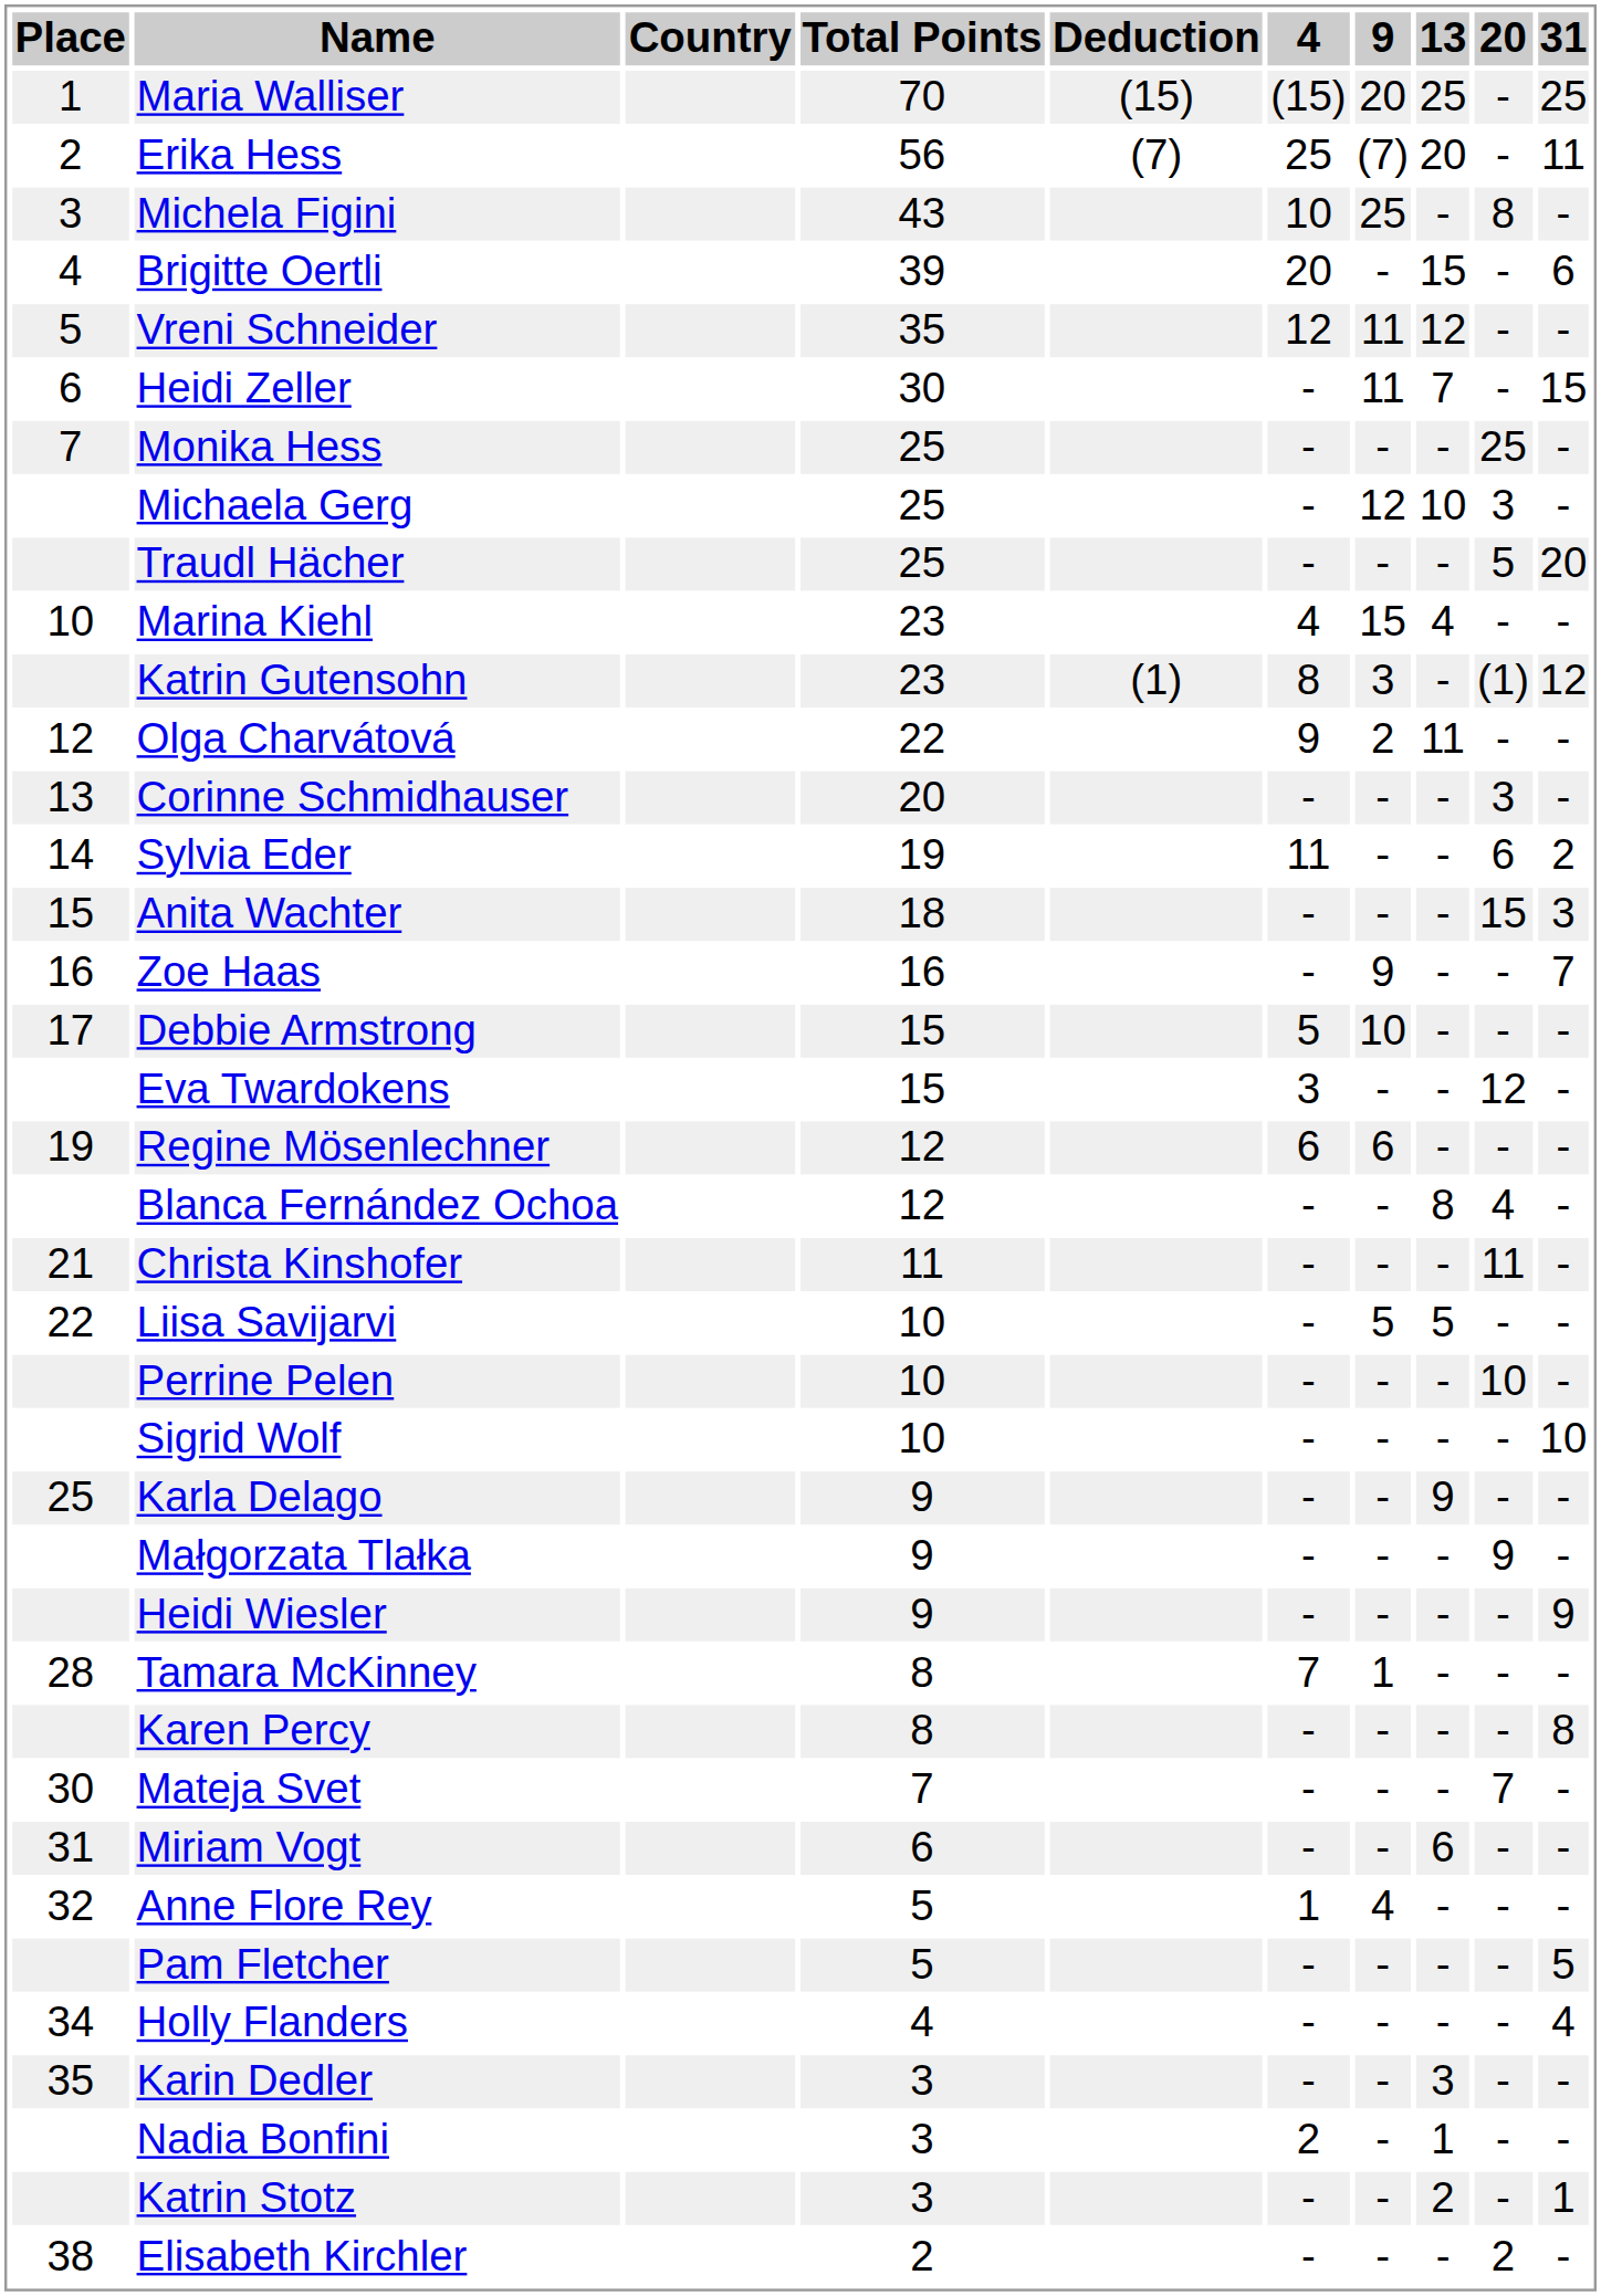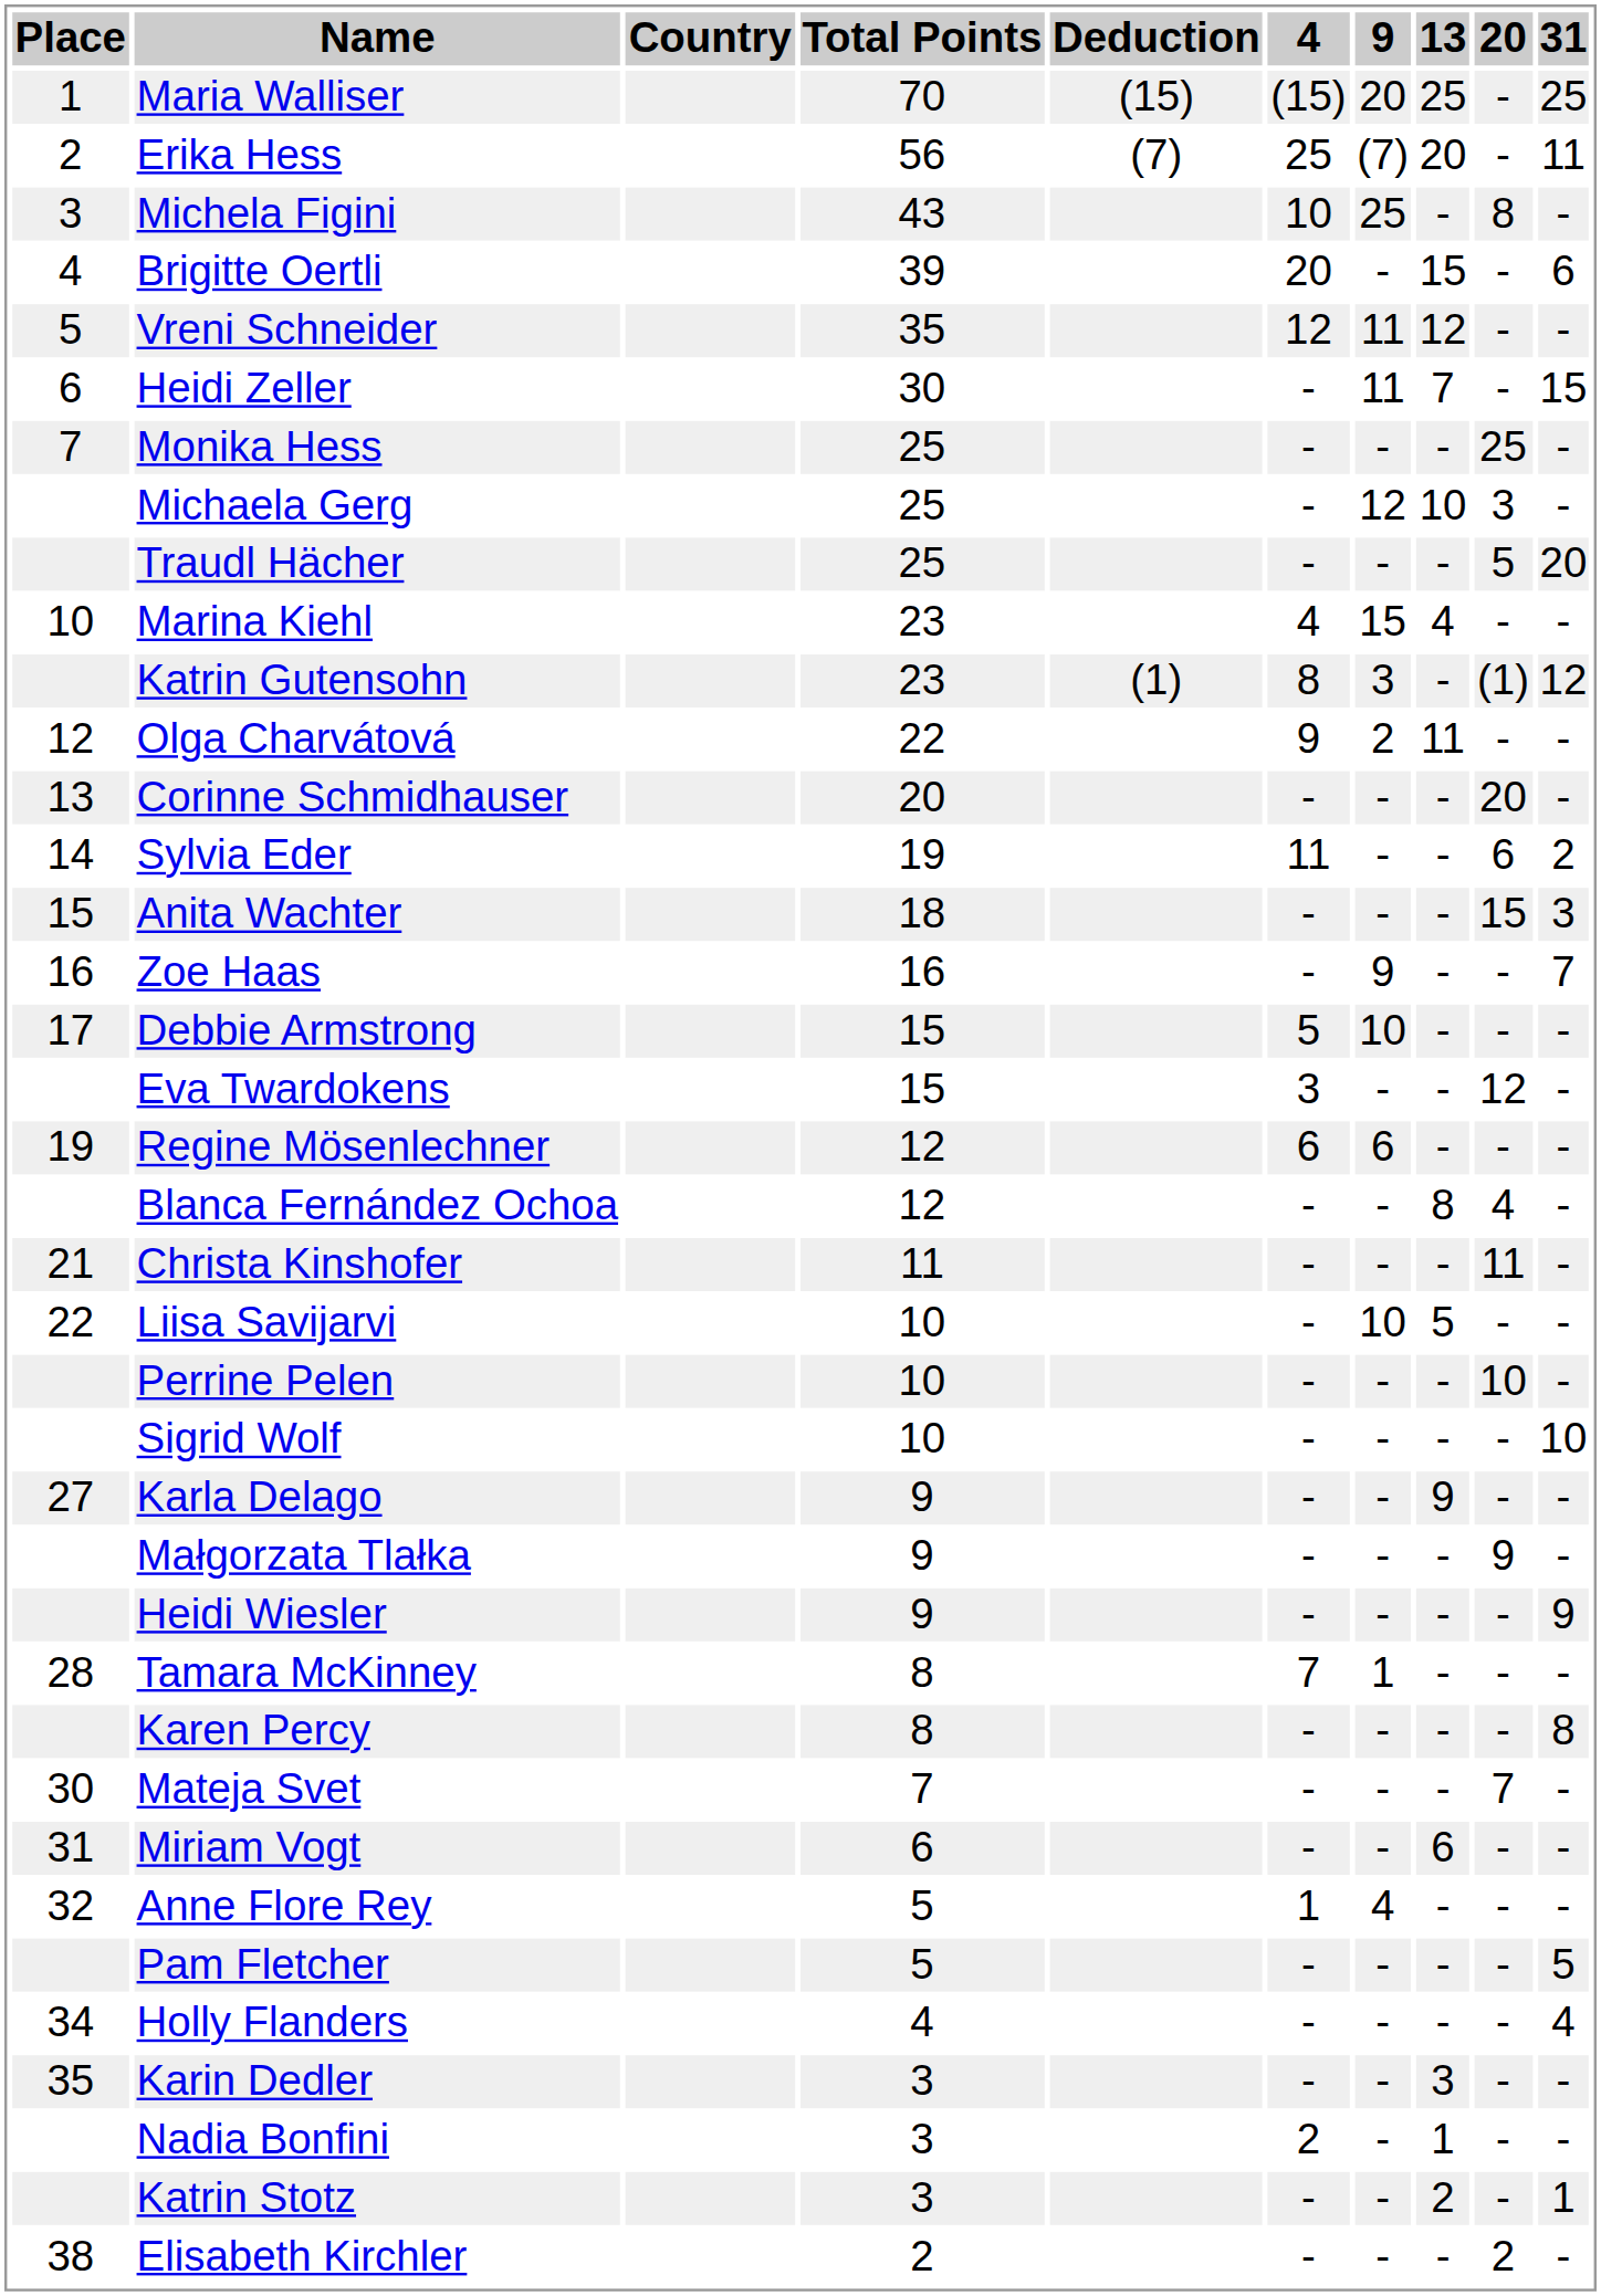 <table border="0" style="border: 1px solid #999; background-color:#FFFFFF; text-align:center">
 <tr align="center" bgcolor="#CCCCCC">
 <th>Place</th>
 <th>Name</th>
 <th>Country</th>
 <th>Total Points</th>
 <th>Deduction</th>
 <th>4</th>
 <th>9</th>
 <th>13</th>
 <th>20</th>
 <th>31</th>
 </tr>
 <tr bgcolor="#EFEFEF">
 <td>1</td>
 <td align="left"><a href='#'>Maria Walliser</a></td>
 <td align="left"></td>
 <td>70</td>
 <td>(15)</td>
 <td>(15)</td>
 <td>20</td>
 <td>25</td>
 <td>-</td>
 <td>25</td>
 </tr>
 <tr>
 <td>2</td>
 <td align="left"><a href='#'>Erika Hess</a></td>
 <td align="left"></td>
 <td>56</td>
 <td>(7)</td>
 <td>25</td>
 <td>(7)</td>
 <td>20</td>
 <td>-</td>
 <td>11</td>
 </tr>
 <tr bgcolor="#EFEFEF">
 <td>3</td>
 <td align="left"><a href='#'>Michela Figini</a></td>
 <td align="left"></td>
 <td>43</td>
 <td></td>
 <td>10</td>
 <td>25</td>
 <td>-</td>
 <td>8</td>
 <td>-</td>
 </tr>
 <tr>
 <td>4</td>
 <td align="left"><a href='#'>Brigitte Oertli</a></td>
 <td align="left"></td>
 <td>39</td>
 <td></td>
 <td>20</td>
 <td>-</td>
 <td>15</td>
 <td>-</td>
 <td>6</td>
 </tr>
 <tr bgcolor="#EFEFEF">
 <td>5</td>
 <td align="left"><a href='#'>Vreni Schneider</a></td>
 <td align="left"></td>
 <td>35</td>
 <td></td>
 <td>12</td>
 <td>11</td>
 <td>12</td>
 <td>-</td>
 <td>-</td>
 </tr>
 <tr>
 <td>6</td>
 <td align="left"><a href='#'>Heidi Zeller</a></td>
 <td align="left"></td>
 <td>30</td>
 <td></td>
 <td>-</td>
 <td>11</td>
 <td>7</td>
 <td>-</td>
 <td>15</td>
 </tr>
 <tr bgcolor="#EFEFEF">
 <td>7</td>
 <td align="left"><a href='#'>Monika Hess</a></td>
 <td align="left"></td>
 <td>25</td>
 <td></td>
 <td>-</td>
 <td>-</td>
 <td>-</td>
 <td>25</td>
 <td>-</td>
 </tr>
 <tr>
 <td></td>
 <td align="left"><a href='#'>Michaela Gerg</a></td>
 <td align="left"></td>
 <td>25</td>
 <td></td>
 <td>-</td>
 <td>12</td>
 <td>10</td>
 <td>3</td>
 <td>-</td>
 </tr>
 <tr bgcolor="#EFEFEF">
 <td></td>
 <td align="left"><a href='#'>Traudl Hächer</a></td>
 <td align="left"></td>
 <td>25</td>
 <td></td>
 <td>-</td>
 <td>-</td>
 <td>-</td>
 <td>5</td>
 <td>20</td>
 </tr>
 <tr>
 <td>10</td>
 <td align="left"><a href='#'>Marina Kiehl</a></td>
 <td align="left"></td>
 <td>23</td>
 <td></td>
 <td>4</td>
 <td>15</td>
 <td>4</td>
 <td>-</td>
 <td>-</td>
 </tr>
 <tr bgcolor="#EFEFEF">
 <td></td>
 <td align="left"><a href='#'>Katrin Gutensohn</a></td>
 <td align="left"></td>
 <td>23</td>
 <td>(1)</td>
 <td>8</td>
 <td>3</td>
 <td>-</td>
 <td>(1)</td>
 <td>12</td>
 </tr>
 <tr>
 <td>12</td>
 <td align="left"><a href='#'>Olga Charvátová</a></td>
 <td align="left"></td>
 <td>22</td>
 <td></td>
 <td>9</td>
 <td>2</td>
 <td>11</td>
 <td>-</td>
 <td>-</td>
 </tr>
 <tr bgcolor="#EFEFEF">
 <td>13</td>
 <td align="left"><a href='#'>Corinne Schmidhauser</a></td>
 <td align="left"></td>
 <td>20</td>
 <td></td>
 <td>-</td>
 <td>-</td>
 <td>-</td>
-<td>3</td>
+<td>20</td>
 <td>-</td>
 </tr>
 <tr>
 <td>14</td>
 <td align="left"><a href='#'>Sylvia Eder</a></td>
 <td align="left"></td>
 <td>19</td>
 <td></td>
 <td>11</td>
 <td>-</td>
 <td>-</td>
 <td>6</td>
 <td>2</td>
 </tr>
 <tr bgcolor="#EFEFEF">
 <td>15</td>
 <td align="left"><a href='#'>Anita Wachter</a></td>
 <td align="left"></td>
 <td>18</td>
 <td></td>
 <td>-</td>
 <td>-</td>
 <td>-</td>
 <td>15</td>
 <td>3</td>
 </tr>
 <tr>
 <td>16</td>
 <td align="left"><a href='#'>Zoe Haas</a></td>
 <td align="left"></td>
 <td>16</td>
 <td></td>
 <td>-</td>
 <td>9</td>
 <td>-</td>
 <td>-</td>
 <td>7</td>
 </tr>
 <tr bgcolor="#EFEFEF">
 <td>17</td>
 <td align="left"><a href='#'>Debbie Armstrong</a></td>
 <td align="left"></td>
 <td>15</td>
 <td></td>
 <td>5</td>
 <td>10</td>
 <td>-</td>
 <td>-</td>
 <td>-</td>
 </tr>
 <tr>
 <td></td>
 <td align="left"><a href='#'>Eva Twardokens</a></td>
 <td align="left"></td>
 <td>15</td>
 <td></td>
 <td>3</td>
 <td>-</td>
 <td>-</td>
 <td>12</td>
 <td>-</td>
 </tr>
 <tr bgcolor="#EFEFEF">
 <td>19</td>
 <td align="left"><a href='#'>Regine Mösenlechner</a></td>
 <td align="left"></td>
 <td>12</td>
 <td></td>
 <td>6</td>
 <td>6</td>
 <td>-</td>
 <td>-</td>
 <td>-</td>
 </tr>
 <tr>
 <td></td>
 <td align="left"><a href='#'>Blanca Fernández Ochoa</a></td>
 <td align="left"></td>
 <td>12</td>
 <td></td>
 <td>-</td>
 <td>-</td>
 <td>8</td>
 <td>4</td>
 <td>-</td>
 </tr>
 <tr bgcolor="#EFEFEF">
 <td>21</td>
 <td align="left"><a href='#'>Christa Kinshofer</a></td>
 <td align="left"></td>
 <td>11</td>
 <td></td>
 <td>-</td>
 <td>-</td>
 <td>-</td>
 <td>11</td>
 <td>-</td>
 </tr>
 <tr>
 <td>22</td>
 <td align="left"><a href='#'>Liisa Savijarvi</a></td>
 <td align="left"></td>
 <td>10</td>
 <td></td>
 <td>-</td>
-<td>5</td>
+<td>10</td>
 <td>5</td>
 <td>-</td>
 <td>-</td>
 </tr>
 <tr bgcolor="#EFEFEF">
 <td></td>
 <td align="left"><a href='#'>Perrine Pelen</a></td>
 <td align="left"></td>
 <td>10</td>
 <td></td>
 <td>-</td>
 <td>-</td>
 <td>-</td>
 <td>10</td>
 <td>-</td>
 </tr>
 <tr>
 <td></td>
 <td align="left"><a href='#'>Sigrid Wolf</a></td>
 <td align="left"></td>
 <td>10</td>
 <td></td>
 <td>-</td>
 <td>-</td>
 <td>-</td>
 <td>-</td>
 <td>10</td>
 </tr>
 <tr bgcolor="#EFEFEF">
-<td>25</td>
+<td>27</td>
 <td align="left"><a href='#'>Karla Delago</a></td>
 <td align="left"></td>
 <td>9</td>
 <td></td>
 <td>-</td>
 <td>-</td>
 <td>9</td>
 <td>-</td>
 <td>-</td>
 </tr>
 <tr>
 <td></td>
 <td align="left"><a href='#'>Małgorzata Tlałka</a></td>
 <td align="left"></td>
 <td>9</td>
 <td></td>
 <td>-</td>
 <td>-</td>
 <td>-</td>
 <td>9</td>
 <td>-</td>
 </tr>
 <tr bgcolor="#EFEFEF">
 <td></td>
 <td align="left"><a href='#'>Heidi Wiesler</a></td>
 <td align="left"></td>
 <td>9</td>
 <td></td>
 <td>-</td>
 <td>-</td>
 <td>-</td>
 <td>-</td>
 <td>9</td>
 </tr>
 <tr>
 <td>28</td>
 <td align="left"><a href='#'>Tamara McKinney</a></td>
 <td align="left"></td>
 <td>8</td>
 <td></td>
 <td>7</td>
 <td>1</td>
 <td>-</td>
 <td>-</td>
 <td>-</td>
 </tr>
 <tr bgcolor="#EFEFEF">
 <td></td>
 <td align="left"><a href='#'>Karen Percy</a></td>
 <td align="left"></td>
 <td>8</td>
 <td></td>
 <td>-</td>
 <td>-</td>
 <td>-</td>
 <td>-</td>
 <td>8</td>
 </tr>
 <tr>
 <td>30</td>
 <td align="left"><a href='#'>Mateja Svet</a></td>
 <td align="left"></td>
 <td>7</td>
 <td></td>
 <td>-</td>
 <td>-</td>
 <td>-</td>
 <td>7</td>
 <td>-</td>
 </tr>
 <tr bgcolor="#EFEFEF">
 <td>31</td>
 <td align="left"><a href='#'>Miriam Vogt</a></td>
 <td align="left"></td>
 <td>6</td>
 <td></td>
 <td>-</td>
 <td>-</td>
 <td>6</td>
 <td>-</td>
 <td>-</td>
 </tr>
 <tr>
 <td>32</td>
 <td align="left"><a href='#'>Anne Flore Rey</a></td>
 <td align="left"></td>
 <td>5</td>
 <td></td>
 <td>1</td>
 <td>4</td>
 <td>-</td>
 <td>-</td>
 <td>-</td>
 </tr>
 <tr bgcolor="#EFEFEF">
 <td></td>
 <td align="left"><a href='#'>Pam Fletcher</a></td>
 <td align="left"></td>
 <td>5</td>
 <td></td>
 <td>-</td>
 <td>-</td>
 <td>-</td>
 <td>-</td>
 <td>5</td>
 </tr>
 <tr>
 <td>34</td>
 <td align="left"><a href='#'>Holly Flanders</a></td>
 <td align="left"></td>
 <td>4</td>
 <td></td>
 <td>-</td>
 <td>-</td>
 <td>-</td>
 <td>-</td>
 <td>4</td>
 </tr>
 <tr bgcolor="#EFEFEF">
 <td>35</td>
 <td align="left"><a href='#'>Karin Dedler</a></td>
 <td align="left"></td>
 <td>3</td>
 <td></td>
 <td>-</td>
 <td>-</td>
 <td>3</td>
 <td>-</td>
 <td>-</td>
 </tr>
 <tr>
 <td></td>
 <td align="left"><a href='#'>Nadia Bonfini</a></td>
 <td align="left"></td>
 <td>3</td>
 <td></td>
 <td>2</td>
 <td>-</td>
 <td>1</td>
 <td>-</td>
 <td>-</td>
 </tr>
 <tr bgcolor="#EFEFEF">
 <td></td>
 <td align="left"><a href='#'>Katrin Stotz</a></td>
 <td align="left"></td>
 <td>3</td>
 <td></td>
 <td>-</td>
 <td>-</td>
 <td>2</td>
 <td>-</td>
 <td>1</td>
 </tr>
 <tr>
 <td>38</td>
 <td align="left"><a href='#'>Elisabeth Kirchler</a></td>
 <td align="left"></td>
 <td>2</td>
 <td></td>
 <td>-</td>
 <td>-</td>
 <td>-</td>
 <td>2</td>
 <td>-</td>
 </tr>
 </table>
